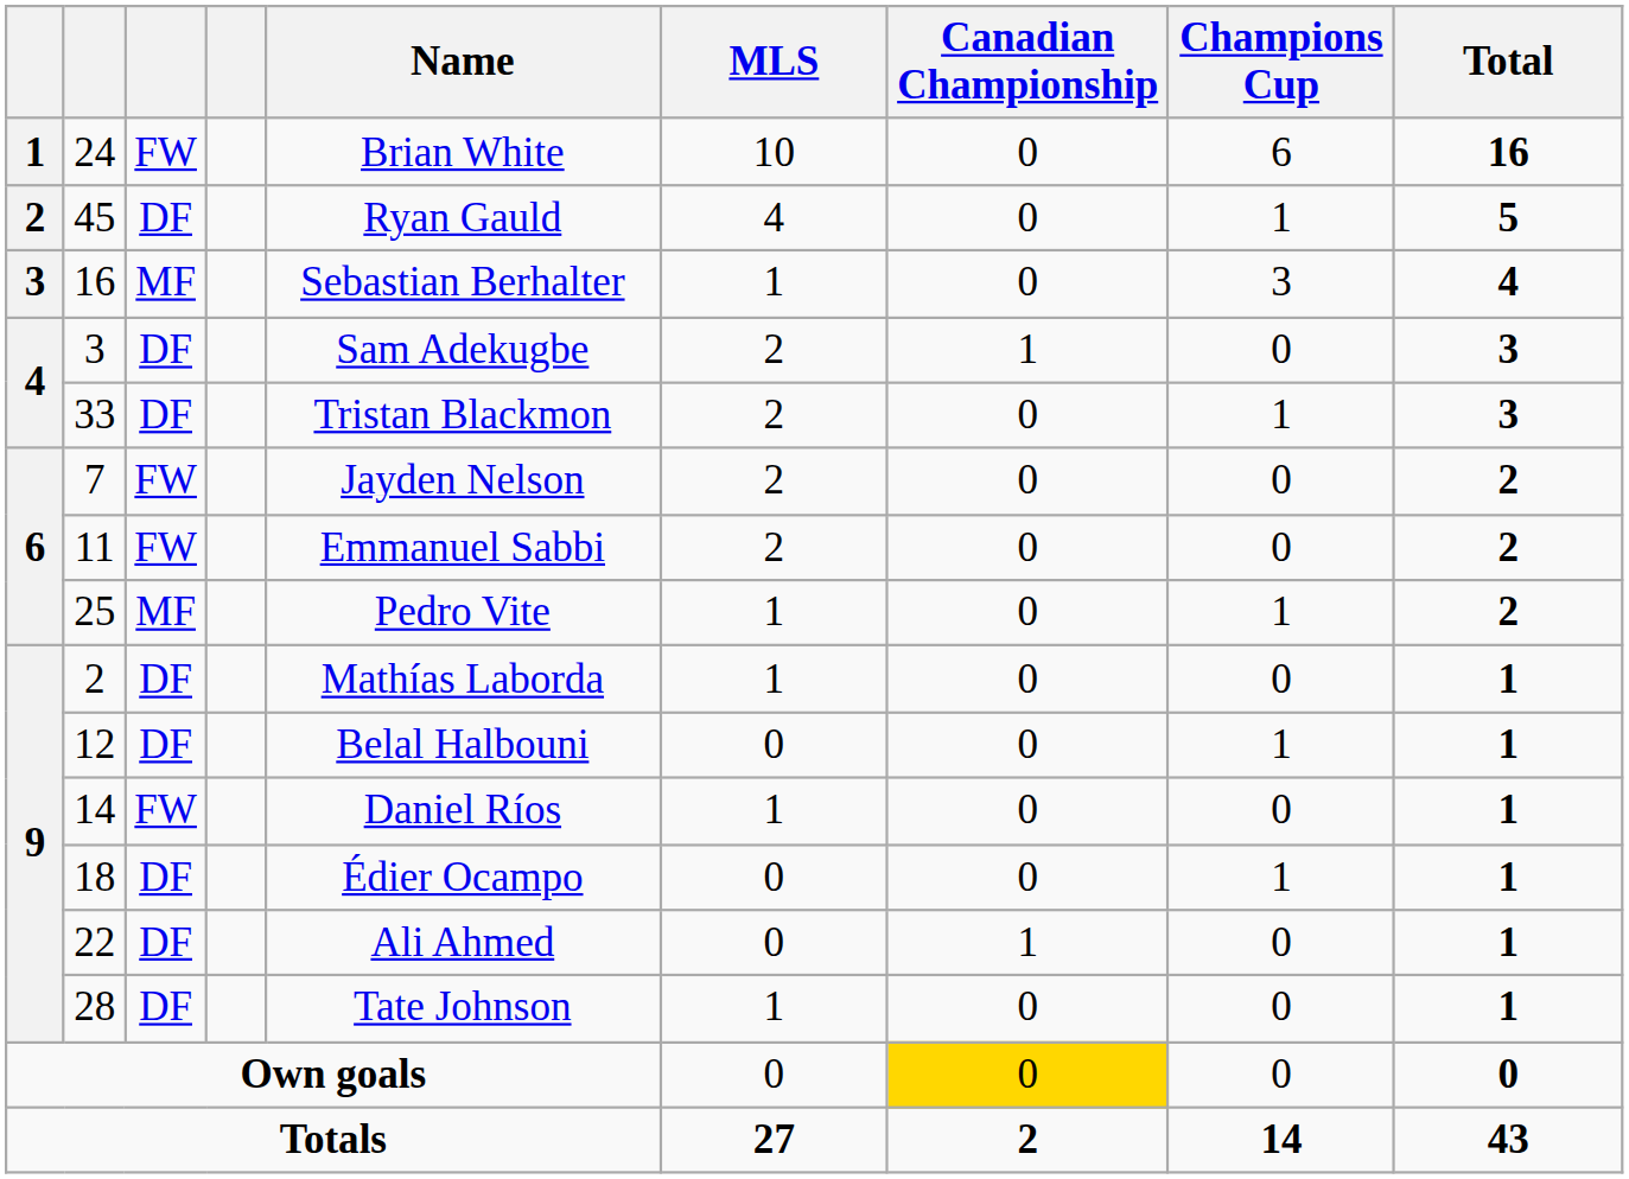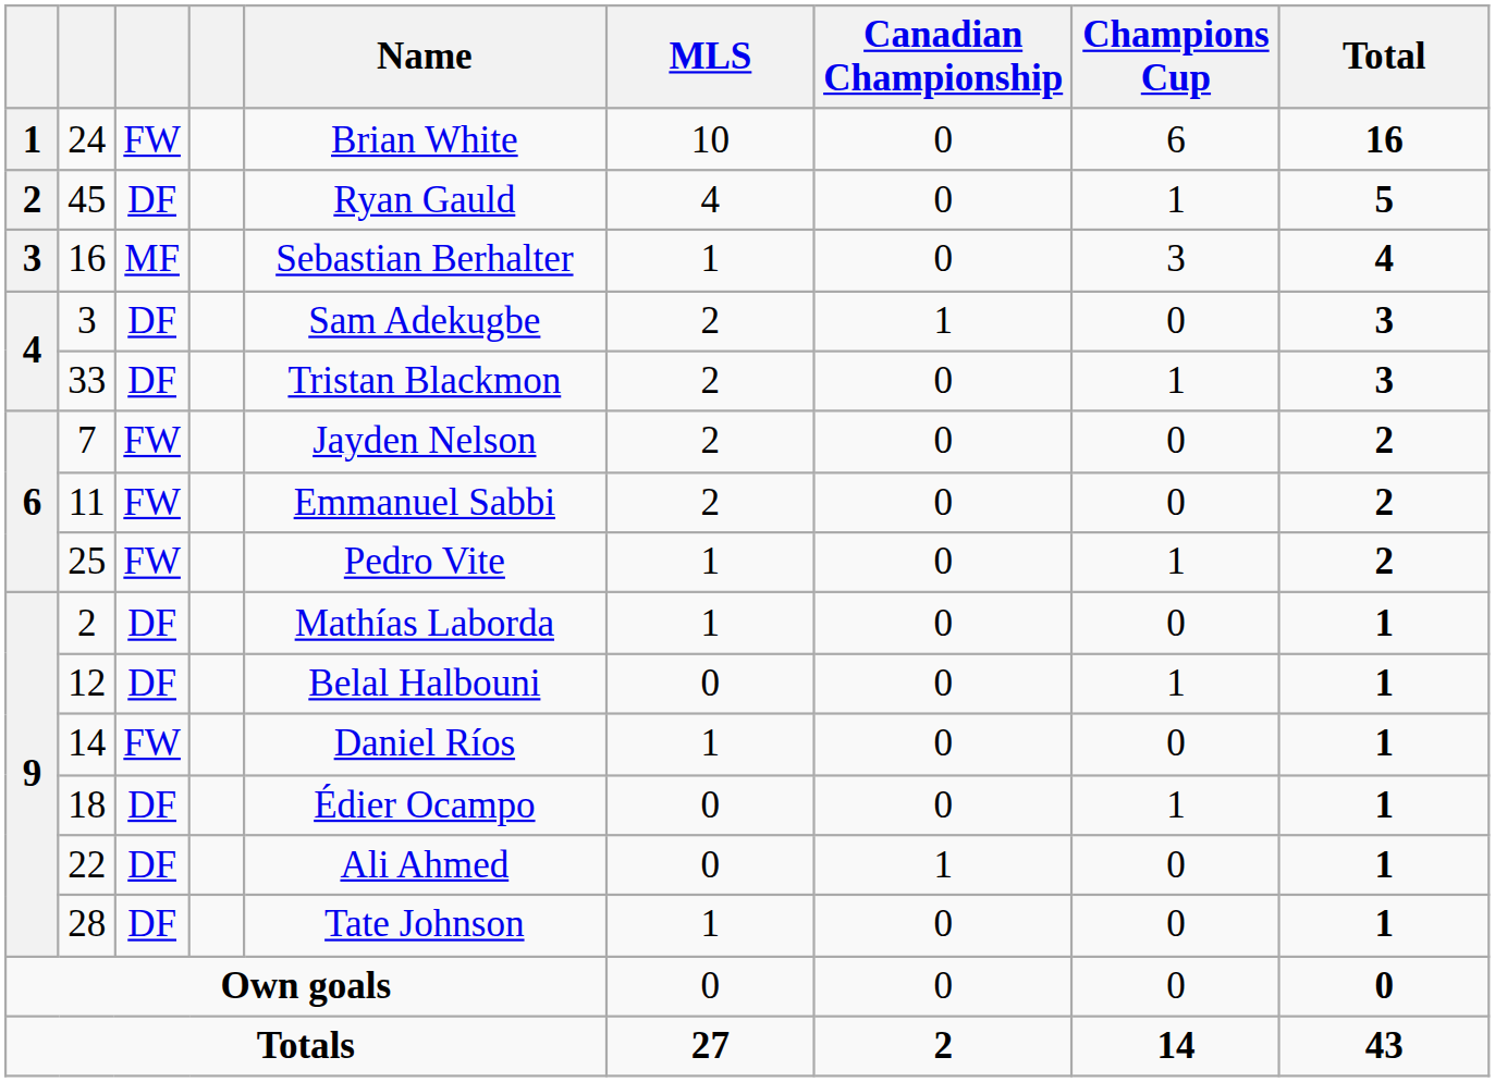 <table class="wikitable" style="text-align:center">
 <tr>
 <th width=15></th>
 <th width=15></th>
 <th width=15></th>
 <th width=15></th>
 <th width=145>Name</th>
 <th width=80><a href='#'>MLS</a></th>
 <th width=80><a href='#'>Canadian Championship</a></th>
 <th width=80><a href='#'>Champions Cup</a></th>
 <th width=80>Total</th>
 </tr>
 <tr>
 <th>1</th>
 <td>24</td>
 <td><a href='#'>FW</a></td>
 <td></td>
 <td><a href='#'>Brian White</a></td>
 <td>10</td>
 <td>0</td>
 <td>6</td>
 <td><strong>16</strong></td>
 </tr>
 <tr>
 <th>2</th>
 <td>45</td>
 <td><a href='#'>DF</a></td>
 <td></td>
 <td><a href='#'>Ryan Gauld</a></td>
 <td>4</td>
 <td>0</td>
 <td>1</td>
 <td><strong>5</strong></td>
 </tr>
 <tr>
 <th>3</th>
 <td>16</td>
 <td><a href='#'>MF</a></td>
 <td></td>
 <td><a href='#'>Sebastian Berhalter</a></td>
 <td>1</td>
 <td>0</td>
 <td>3</td>
 <td><strong>4</strong></td>
 </tr>
 <tr>
 <th rowspan=2>4</th>
 <td>3</td>
 <td><a href='#'>DF</a></td>
 <td></td>
 <td><a href='#'>Sam Adekugbe</a></td>
 <td>2</td>
 <td>1</td>
 <td>0</td>
 <td><strong>3</strong></td>
 </tr>
 <tr>
 <td>33</td>
 <td><a href='#'>DF</a></td>
 <td></td>
 <td><a href='#'>Tristan Blackmon</a></td>
 <td>2</td>
 <td>0</td>
 <td>1</td>
 <td><strong>3</strong></td>
 </tr>
 <tr>
 <th rowspan=3>6</th>
 <td>7</td>
 <td><a href='#'>FW</a></td>
 <td></td>
 <td><a href='#'>Jayden Nelson</a></td>
 <td>2</td>
 <td>0</td>
 <td>0</td>
 <td><strong>2</strong></td>
 </tr>
 <tr>
 <td>11</td>
 <td><a href='#'>FW</a></td>
 <td></td>
 <td><a href='#'>Emmanuel Sabbi</a></td>
 <td>2</td>
 <td>0</td>
 <td>0</td>
 <td><strong>2</strong></td>
 </tr>
 <tr>
 <td>25</td>
-<td><a href='#'>MF</a></td>
+<td><a href='#'>FW</a></td>
 <td></td>
 <td><a href='#'>Pedro Vite</a></td>
 <td>1</td>
 <td>0</td>
 <td>1</td>
 <td><strong>2</strong></td>
 </tr>
 <tr>
 <th rowspan=6>9</th>
 <td>2</td>
 <td><a href='#'>DF</a></td>
 <td></td>
 <td><a href='#'>Mathías Laborda</a></td>
 <td>1</td>
 <td>0</td>
 <td>0</td>
 <td><strong>1</strong></td>
 </tr>
 <tr>
 <td>12</td>
 <td><a href='#'>DF</a></td>
 <td></td>
 <td><a href='#'>Belal Halbouni</a></td>
 <td>0</td>
 <td>0</td>
 <td>1</td>
 <td><strong>1</strong></td>
 </tr>
 <tr>
 <td>14</td>
 <td><a href='#'>FW</a></td>
 <td></td>
 <td><a href='#'>Daniel Ríos</a></td>
 <td>1</td>
 <td>0</td>
 <td>0</td>
 <td><strong>1</strong></td>
 </tr>
 <tr>
 <td>18</td>
 <td><a href='#'>DF</a></td>
 <td></td>
 <td><a href='#'>Édier Ocampo</a></td>
 <td>0</td>
 <td>0</td>
 <td>1</td>
 <td><strong>1</strong></td>
 </tr>
 <tr>
 <td>22</td>
 <td><a href='#'>DF</a></td>
 <td></td>
 <td><a href='#'>Ali Ahmed</a></td>
 <td>0</td>
 <td>1</td>
 <td>0</td>
 <td><strong>1</strong></td>
 </tr>
 <tr>
 <td>28</td>
 <td><a href='#'>DF</a></td>
 <td></td>
 <td><a href='#'>Tate Johnson</a></td>
 <td>1</td>
 <td>0</td>
 <td>0</td>
 <td><strong>1</strong></td>
 </tr>
 <tr>
 <td colspan="5"><strong>Own goals</strong></td>
 <td>0</td>
-<td style="background: gold;">0</td>
+<td>0</td>
 <td>0</td>
 <td><strong>0</strong></td>
 </tr>
 <tr>
 <td colspan="5"><strong>Totals</strong></td>
 <td><strong>27</strong></td>
 <td><strong>2</strong></td>
 <td><strong>14</strong></td>
 <td><strong>43</strong></td>
 </tr>
 </table>
